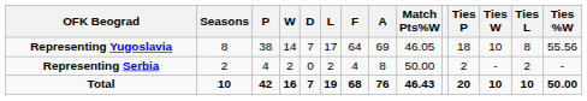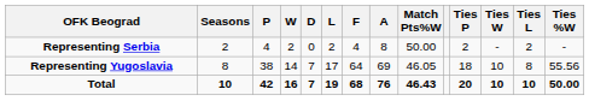 <table class="wikitable">
 <tr>
 <th style="width:250px;">OFK Beograd</th>
 <th style="width:50px;">Seasons</th>
 <th style="width:30px;">P</th>
 <th style="width:20px;">W</th>
 <th style="width:20px;">D</th>
 <th style="width:20px;">L</th>
 <th style="width:30px;">F</th>
 <th style="width:30px;">A</th>
 <th style="width:45px;">Match Pts%W</th>
 <th></th>
 <th style="width:35px;">Ties P</th>
 <th style="width:35px;">Ties W</th>
 <th style="width:35px;">Ties L</th>
 <th style="width:45px;">Ties %W</th>
 </tr>
 <tr style="text-align:center;">
+<td><strong>Representing <a href='#'>Serbia</a> </strong></td>
+<td>2</td>
+<td>4</td>
+<td>2</td>
+<td>0</td>
+<td>2</td>
+<td>4</td>
+<td>8</td>
+<td>50.00</td>
+<td></td>
+<td>2</td>
+<td>-</td>
+<td>2</td>
+<td>-</td>
+</tr>
+<tr style="text-align:center;">
 <td><strong>Representing <a href='#'>Yugoslavia</a> </strong></td>
 <td>8</td>
 <td>38</td>
 <td>14</td>
 <td>7</td>
 <td>17</td>
 <td>64</td>
 <td>69</td>
 <td>46.05</td>
 <td></td>
 <td>18</td>
 <td>10</td>
 <td>8</td>
 <td>55.56</td>
-</tr>
-<tr style="text-align:center;">
-<td><strong>Representing <a href='#'>Serbia</a> </strong></td>
-<td>2</td>
-<td>4</td>
-<td>2</td>
-<td>0</td>
-<td>2</td>
-<td>4</td>
-<td>8</td>
-<td>50.00</td>
-<td></td>
-<td>2</td>
-<td>-</td>
-<td>2</td>
-<td>-</td>
 </tr>
 <tr style="text-align:center;">
 <td><strong>Total</strong></td>
 <td><strong>10</strong></td>
 <td><strong>42</strong></td>
 <td><strong>16</strong></td>
 <td><strong>7</strong></td>
 <td><strong>19</strong></td>
 <td><strong>68</strong></td>
 <td><strong>76</strong></td>
 <td><strong>46.43</strong></td>
 <td></td>
 <td><strong>20</strong></td>
 <td><strong>10</strong></td>
 <td><strong>10</strong></td>
 <td><strong>50.00</strong></td>
 </tr>
 </table>
